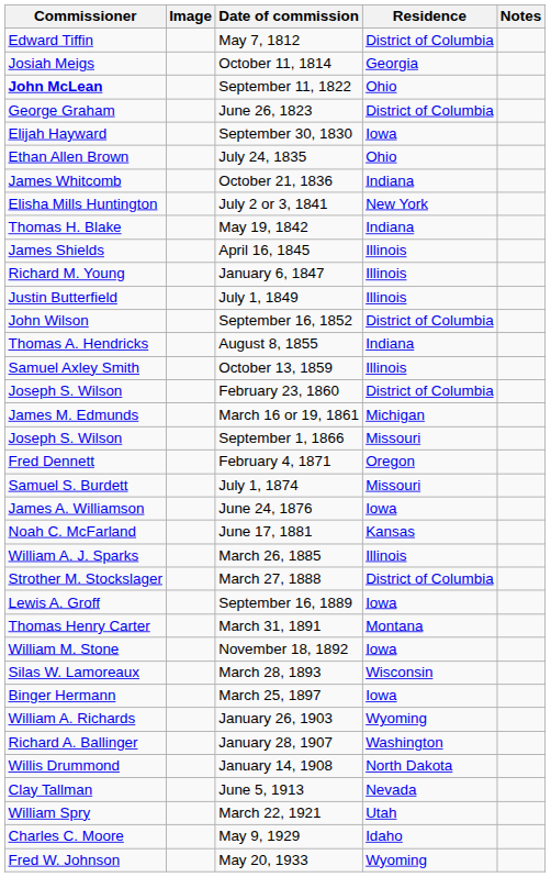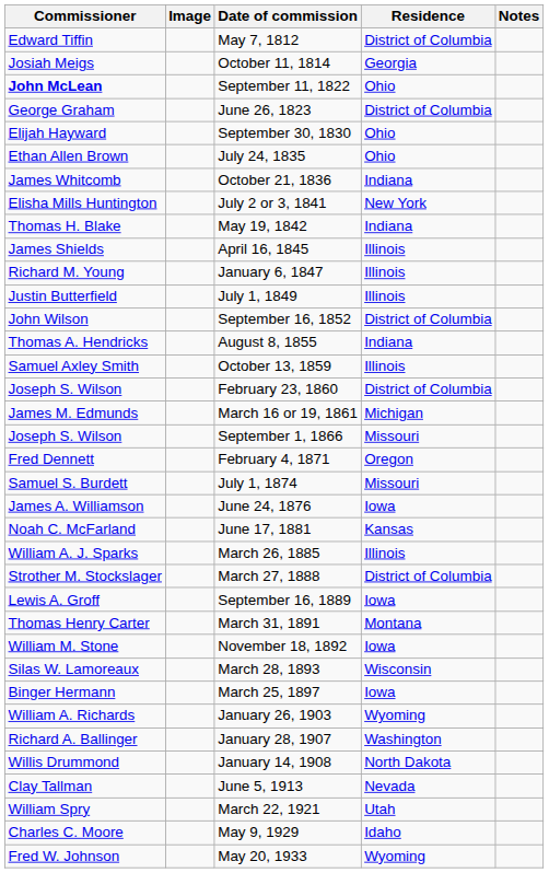 <table class="wikitable">
 <tr>
 <th>Commissioner</th>
 <th>Image</th>
 <th>Date of commission</th>
 <th>Residence</th>
 <th>Notes</th>
 </tr>
 <tr>
 <td><a href='#'>Edward Tiffin</a></td>
 <td></td>
 <td>May 7, 1812</td>
 <td><a href='#'>District of Columbia</a></td>
 <td></td>
 </tr>
 <tr>
 <td><a href='#'>Josiah Meigs</a></td>
 <td></td>
 <td>October 11, 1814</td>
 <td><a href='#'>Georgia</a></td>
 <td></td>
 </tr>
 <tr>
 <td><strong><a href='#'>John McLean</a></strong></td>
 <td></td>
 <td>September 11, 1822</td>
 <td><a href='#'>Ohio</a></td>
 <td></td>
 </tr>
 <tr>
 <td><a href='#'>George Graham</a></td>
 <td></td>
 <td>June 26, 1823</td>
 <td><a href='#'>District of Columbia</a></td>
 <td></td>
 </tr>
 <tr>
 <td><a href='#'>Elijah Hayward</a></td>
 <td></td>
 <td>September 30, 1830</td>
-<td><a href='#'>Iowa</a></td>
+<td><a href='#'>Ohio</a></td>
 <td></td>
 </tr>
 <tr>
 <td><a href='#'>Ethan Allen Brown</a></td>
 <td></td>
 <td>July 24, 1835</td>
 <td><a href='#'>Ohio</a></td>
 <td></td>
 </tr>
 <tr>
 <td><a href='#'>James Whitcomb</a></td>
 <td></td>
 <td>October 21, 1836</td>
 <td><a href='#'>Indiana</a></td>
 <td></td>
 </tr>
 <tr>
 <td><a href='#'>Elisha Mills Huntington</a></td>
 <td></td>
 <td>July 2 or 3, 1841</td>
 <td><a href='#'>New York</a></td>
 <td></td>
 </tr>
 <tr>
 <td><a href='#'>Thomas H. Blake</a></td>
 <td></td>
 <td>May 19, 1842</td>
 <td><a href='#'>Indiana</a></td>
 <td></td>
 </tr>
 <tr>
 <td><a href='#'>James Shields</a></td>
 <td></td>
 <td>April 16, 1845</td>
 <td><a href='#'>Illinois</a></td>
 <td></td>
 </tr>
 <tr>
 <td><a href='#'>Richard M. Young</a></td>
 <td></td>
 <td>January 6, 1847</td>
 <td><a href='#'>Illinois</a></td>
 <td></td>
 </tr>
 <tr>
 <td><a href='#'>Justin Butterfield</a></td>
 <td></td>
 <td>July 1, 1849</td>
 <td><a href='#'>Illinois</a></td>
 <td></td>
 </tr>
 <tr>
 <td><a href='#'>John Wilson</a></td>
 <td></td>
 <td>September 16, 1852</td>
 <td><a href='#'>District of Columbia</a></td>
 <td></td>
 </tr>
 <tr>
 <td><a href='#'>Thomas A. Hendricks</a></td>
 <td></td>
 <td>August 8, 1855</td>
 <td><a href='#'>Indiana</a></td>
 <td></td>
 </tr>
 <tr>
 <td><a href='#'>Samuel Axley Smith</a></td>
 <td></td>
 <td>October 13, 1859</td>
 <td><a href='#'>Illinois</a></td>
 <td></td>
 </tr>
 <tr>
 <td><a href='#'>Joseph S. Wilson</a></td>
 <td></td>
 <td>February 23, 1860</td>
 <td><a href='#'>District of Columbia</a></td>
 <td></td>
 </tr>
 <tr>
 <td><a href='#'>James M. Edmunds</a></td>
 <td></td>
 <td>March 16 or 19, 1861</td>
 <td><a href='#'>Michigan</a></td>
 <td></td>
 </tr>
 <tr>
 <td><a href='#'>Joseph S. Wilson</a></td>
 <td></td>
 <td>September 1, 1866</td>
 <td><a href='#'>Missouri</a></td>
 <td></td>
 </tr>
 <tr>
 <td><a href='#'>Fred Dennett</a></td>
 <td></td>
 <td>February 4, 1871</td>
 <td><a href='#'>Oregon</a></td>
 <td></td>
 </tr>
 <tr>
 <td><a href='#'>Samuel S. Burdett</a></td>
 <td></td>
 <td>July 1, 1874</td>
 <td><a href='#'>Missouri</a></td>
 <td></td>
 </tr>
 <tr>
 <td><a href='#'>James A. Williamson</a></td>
 <td></td>
 <td>June 24, 1876</td>
 <td><a href='#'>Iowa</a></td>
 <td></td>
 </tr>
 <tr>
 <td><a href='#'>Noah C. McFarland</a></td>
 <td></td>
 <td>June 17, 1881</td>
 <td><a href='#'>Kansas</a></td>
 <td></td>
 </tr>
 <tr>
 <td><a href='#'>William A. J. Sparks</a></td>
 <td></td>
 <td>March 26, 1885</td>
 <td><a href='#'>Illinois</a></td>
 <td></td>
 </tr>
 <tr>
 <td><a href='#'>Strother M. Stockslager</a></td>
 <td></td>
 <td>March 27, 1888</td>
 <td><a href='#'>District of Columbia</a></td>
 <td></td>
 </tr>
 <tr>
 <td><a href='#'>Lewis A. Groff</a></td>
 <td></td>
 <td>September 16, 1889</td>
 <td><a href='#'>Iowa</a></td>
 <td></td>
 </tr>
 <tr>
 <td><a href='#'>Thomas Henry Carter</a></td>
 <td></td>
 <td>March 31, 1891</td>
 <td><a href='#'>Montana</a></td>
 <td></td>
 </tr>
 <tr>
 <td><a href='#'>William M. Stone</a></td>
 <td></td>
 <td>November 18, 1892</td>
 <td><a href='#'>Iowa</a></td>
 <td></td>
 </tr>
 <tr>
 <td><a href='#'>Silas W. Lamoreaux</a></td>
 <td></td>
 <td>March 28, 1893</td>
 <td><a href='#'>Wisconsin</a></td>
 <td></td>
 </tr>
 <tr>
 <td><a href='#'>Binger Hermann</a></td>
 <td></td>
 <td>March 25, 1897</td>
 <td><a href='#'>Iowa</a></td>
 <td></td>
 </tr>
 <tr>
 <td><a href='#'>William A. Richards</a></td>
 <td></td>
 <td>January 26, 1903</td>
 <td><a href='#'>Wyoming</a></td>
 <td></td>
 </tr>
 <tr>
 <td><a href='#'>Richard A. Ballinger</a></td>
 <td></td>
 <td>January 28, 1907</td>
 <td><a href='#'>Washington</a></td>
 <td></td>
 </tr>
 <tr>
 <td><a href='#'>Willis Drummond</a></td>
 <td></td>
 <td>January 14, 1908</td>
 <td><a href='#'>North Dakota</a></td>
 <td></td>
 </tr>
 <tr>
 <td><a href='#'>Clay Tallman</a></td>
 <td></td>
 <td>June 5, 1913</td>
 <td><a href='#'>Nevada</a></td>
 <td></td>
 </tr>
 <tr>
 <td><a href='#'>William Spry</a></td>
 <td></td>
 <td>March 22, 1921</td>
 <td><a href='#'>Utah</a></td>
 <td></td>
 </tr>
 <tr>
 <td><a href='#'>Charles C. Moore</a></td>
 <td></td>
 <td>May 9, 1929</td>
 <td><a href='#'>Idaho</a></td>
 <td></td>
 </tr>
 <tr>
 <td><a href='#'>Fred W. Johnson</a></td>
 <td></td>
 <td>May 20, 1933</td>
 <td><a href='#'>Wyoming</a></td>
 <td></td>
 </tr>
 </table>
